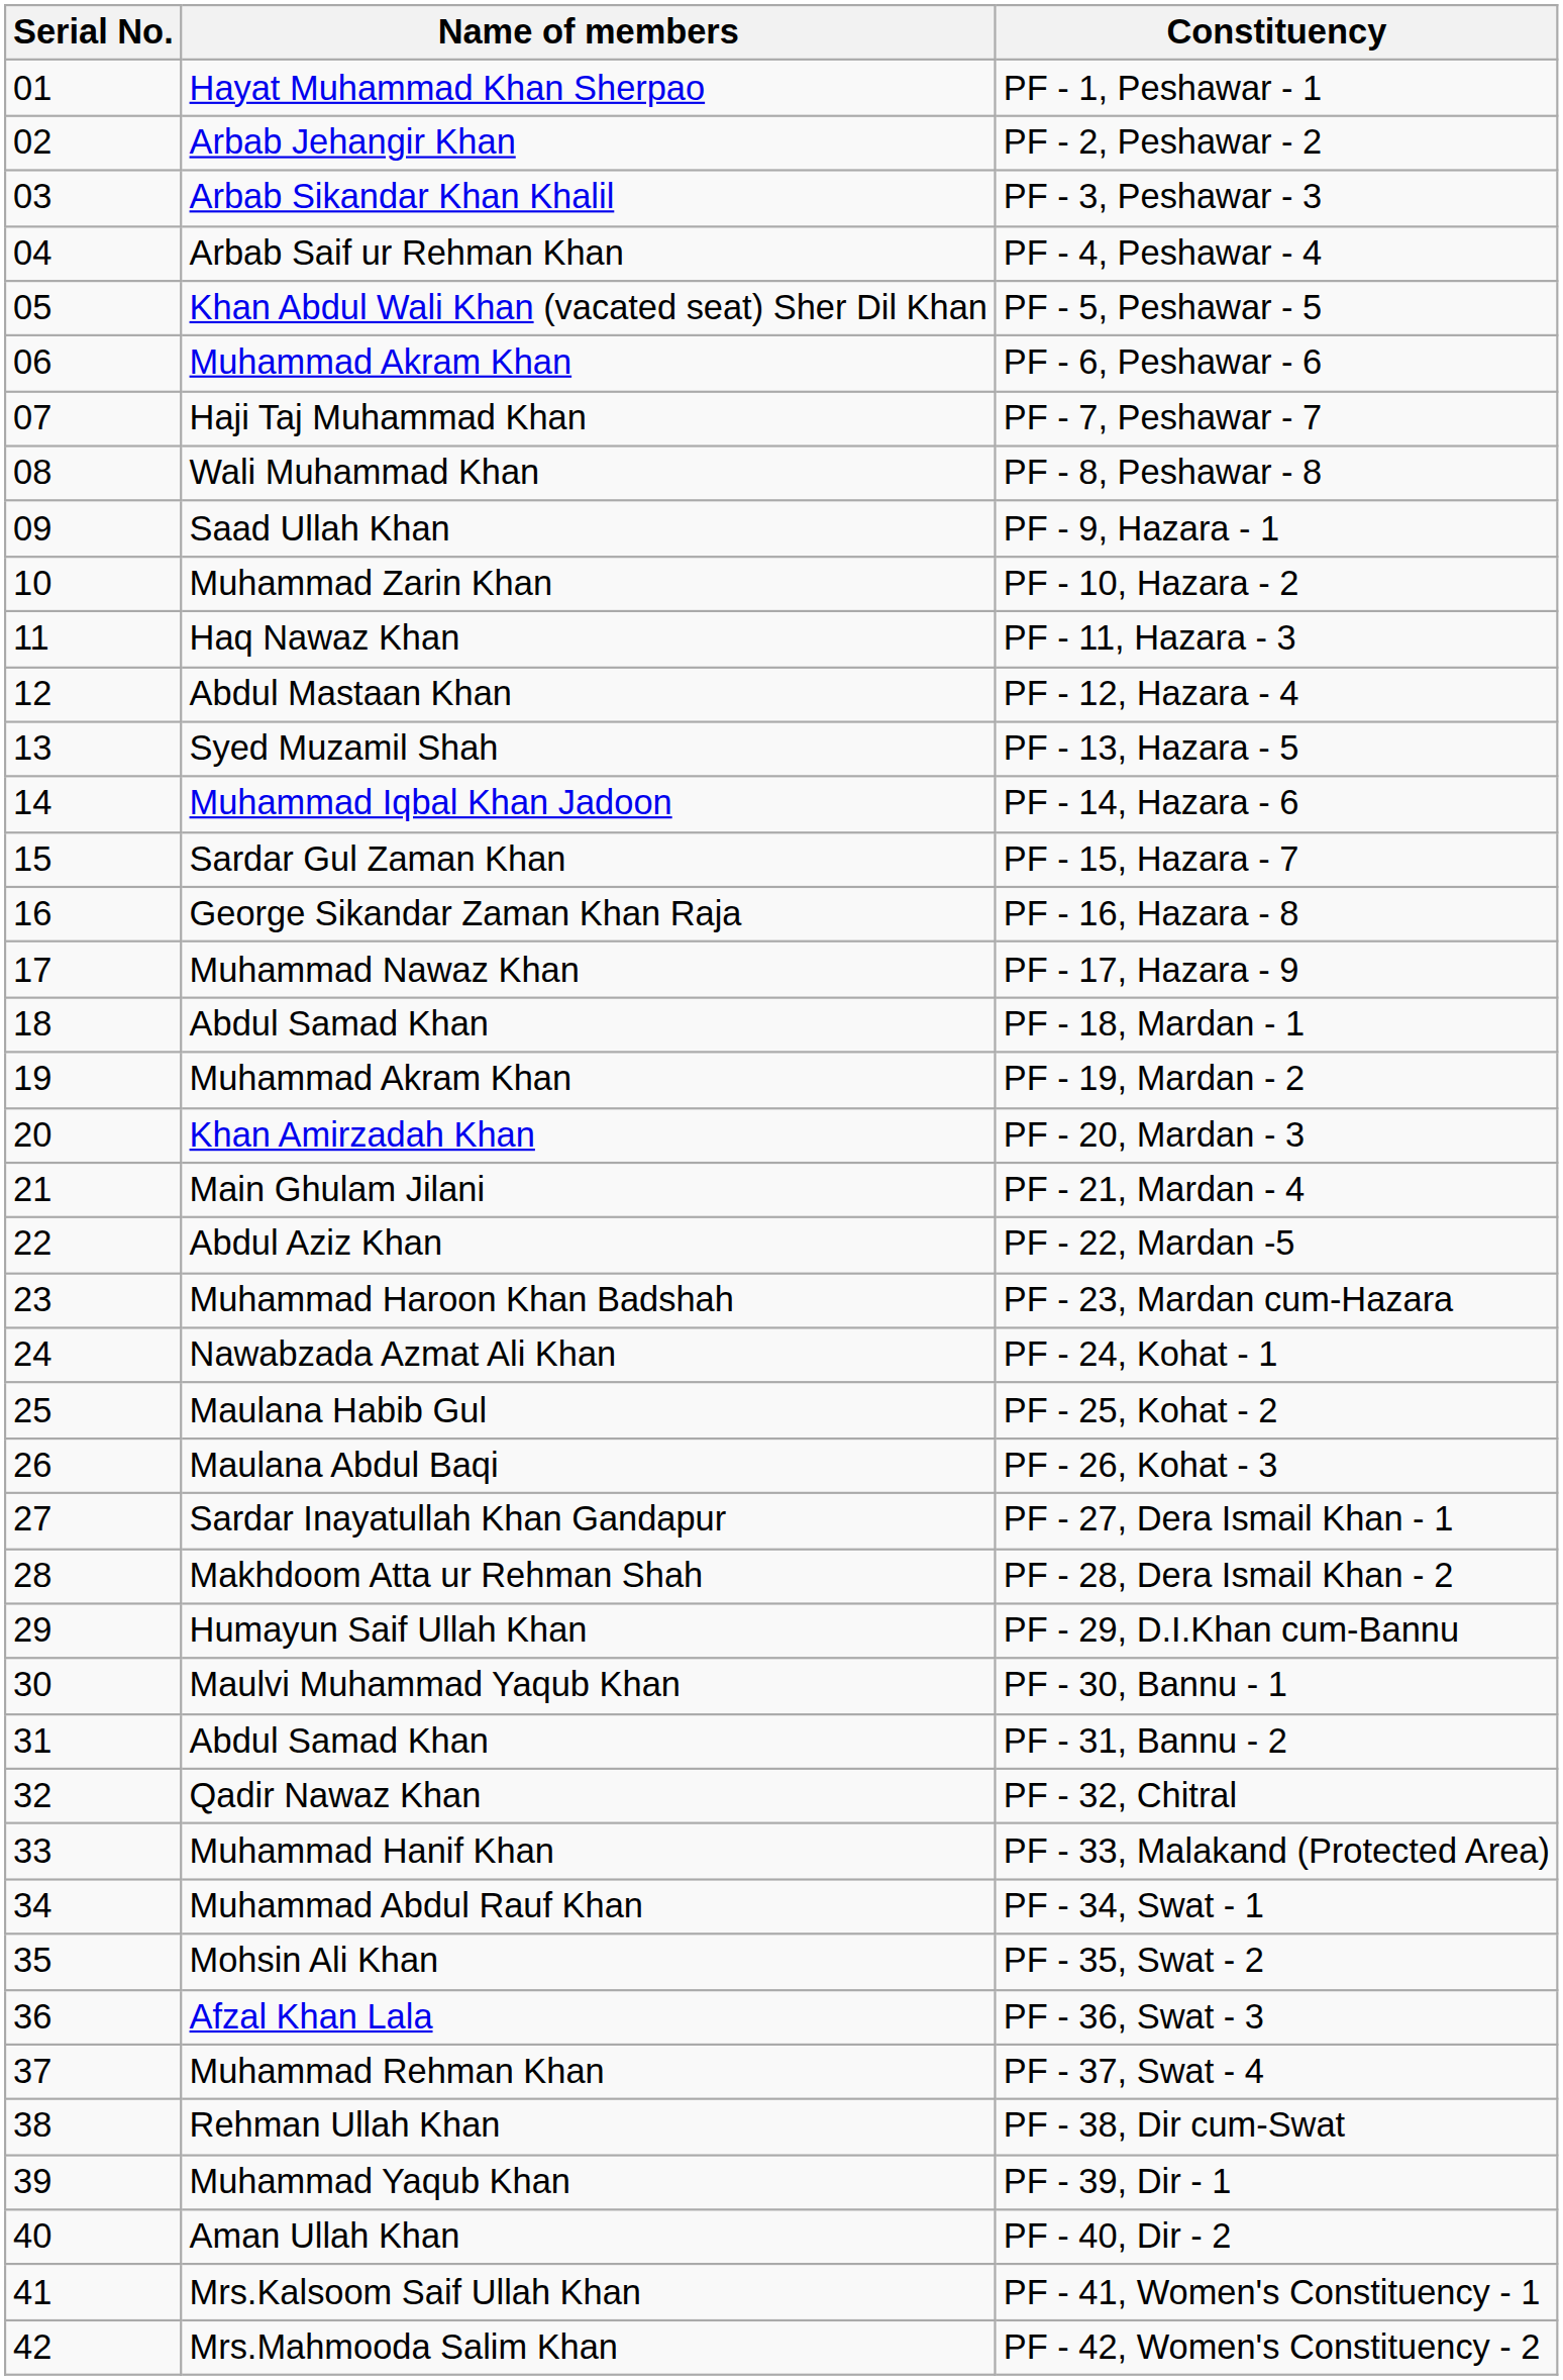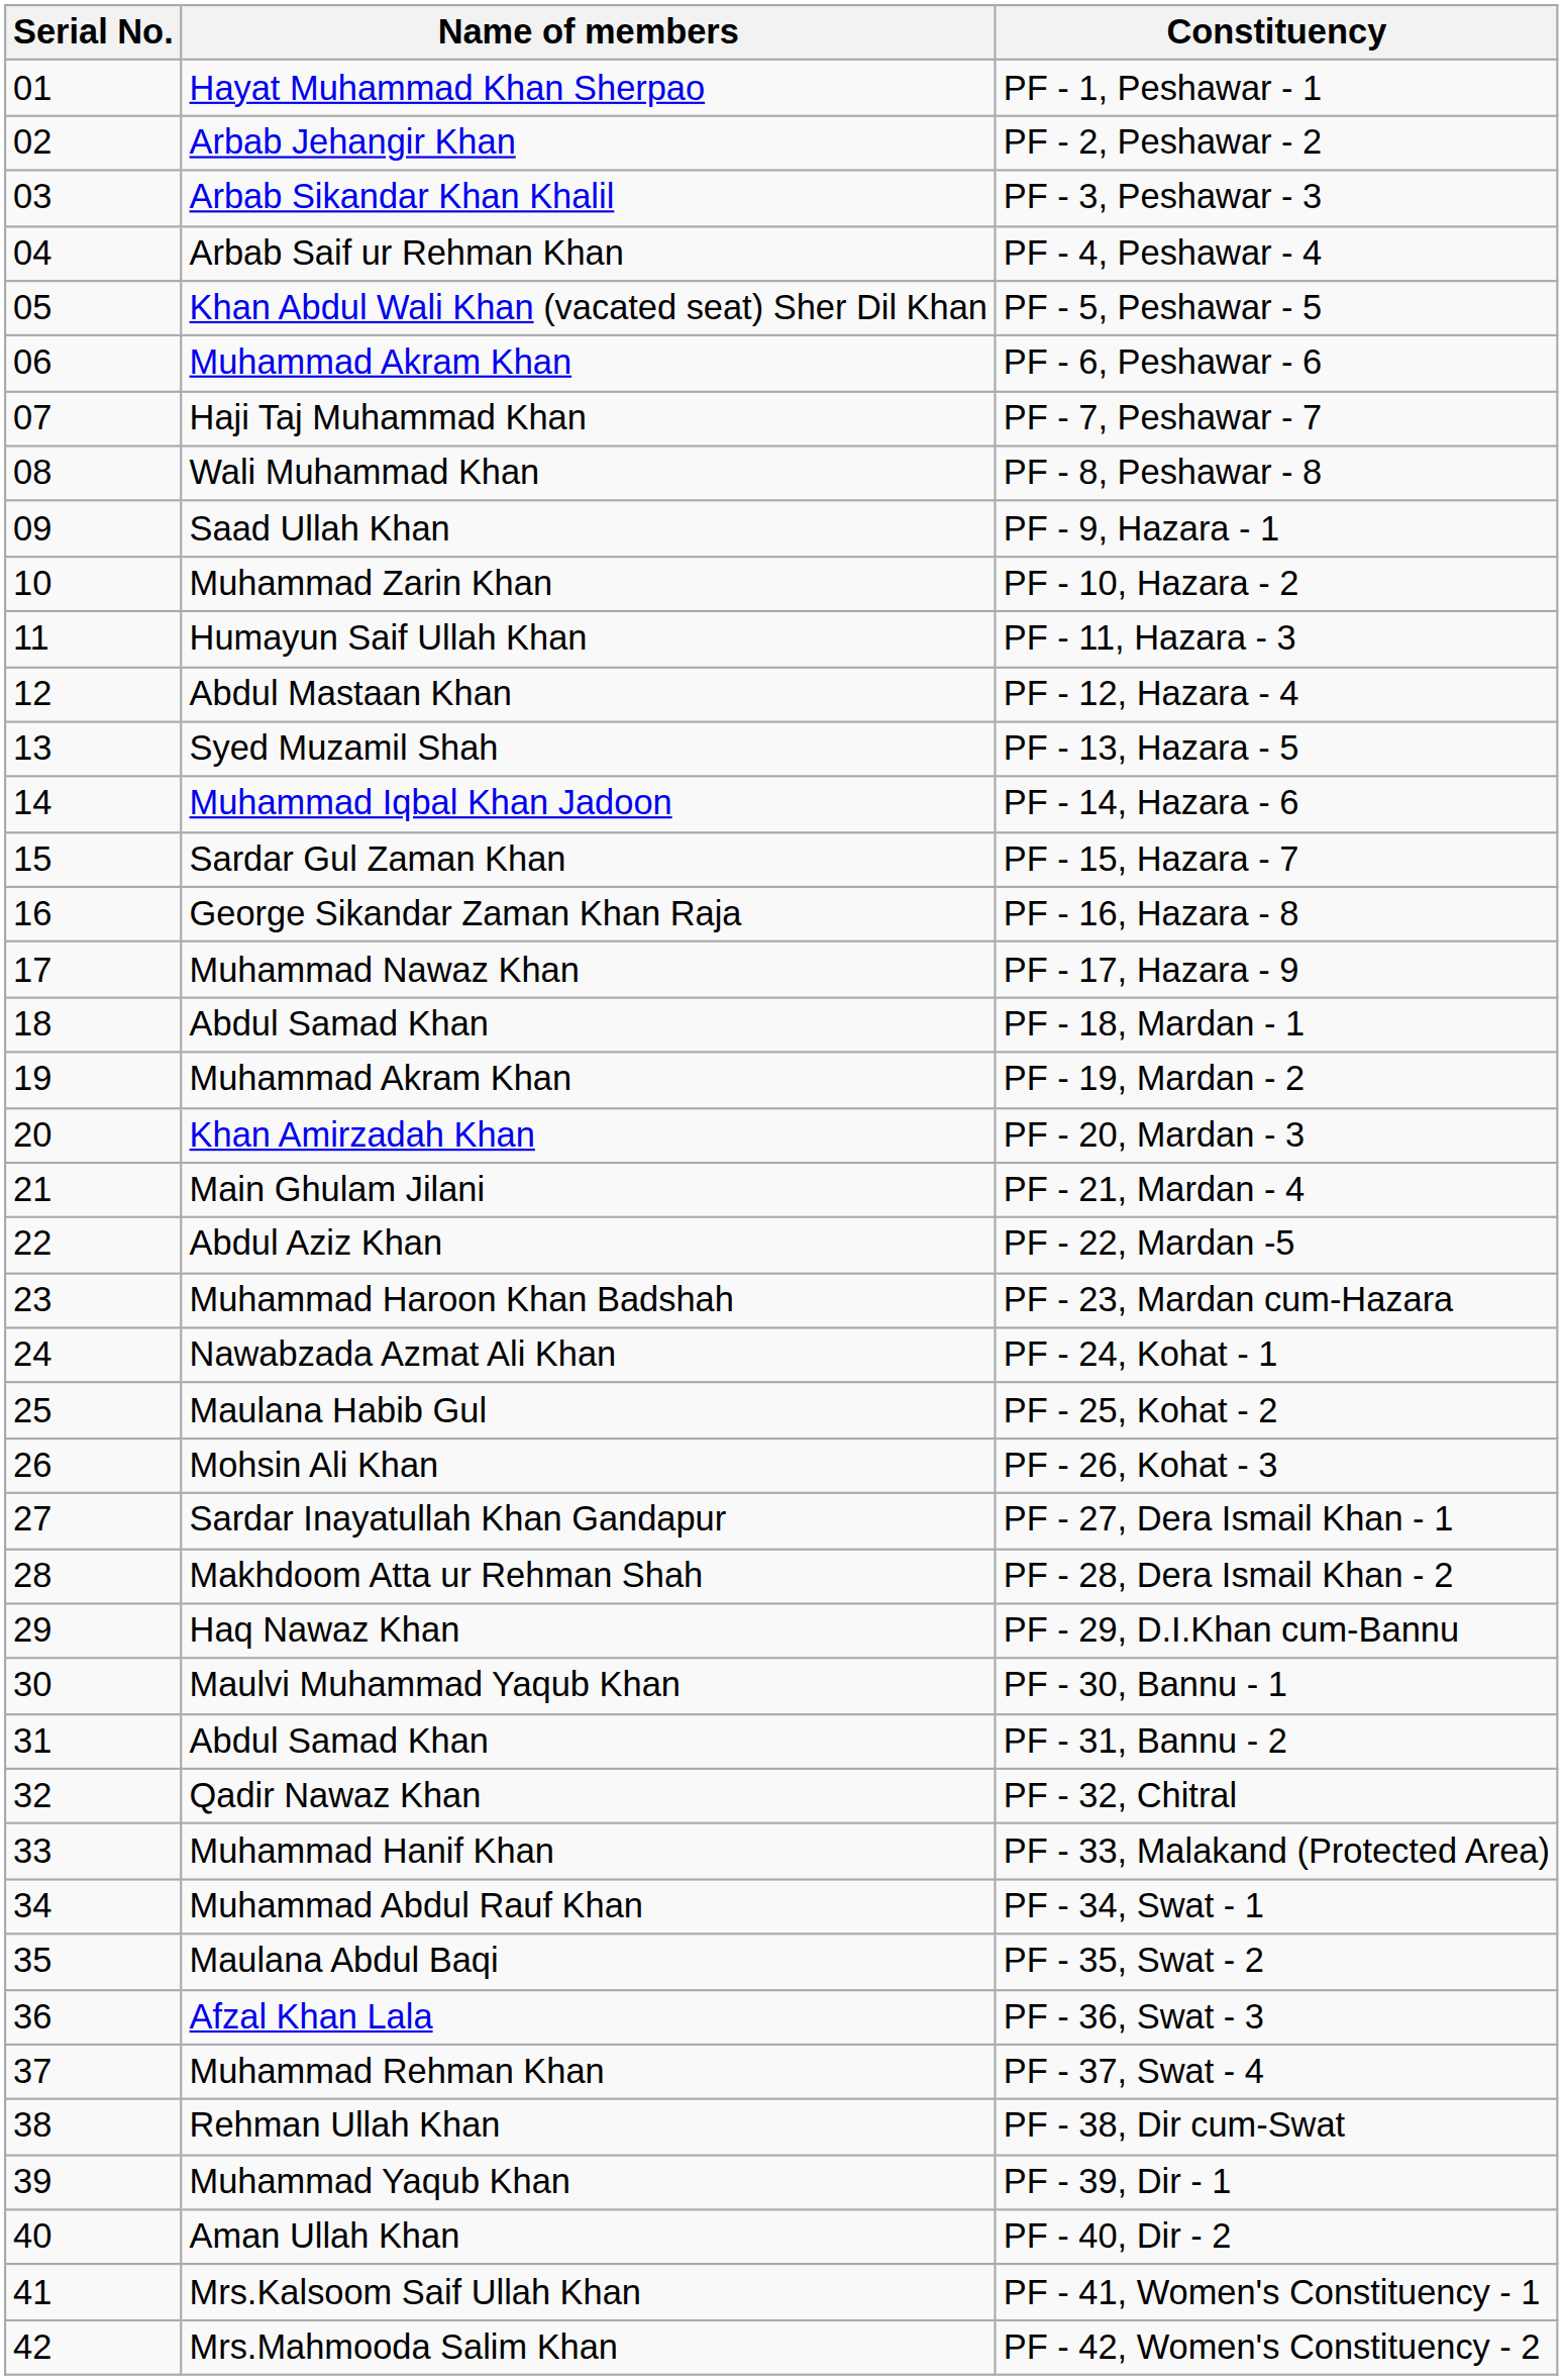 <table class="wikitable sortable">
 <tr>
 <th>Serial No.</th>
 <th>Name of members</th>
 <th>Constituency</th>
 </tr>
 <tr>
 <td>01</td>
 <td><a href='#'>Hayat Muhammad Khan Sherpao</a></td>
 <td>PF - 1, Peshawar - 1</td>
 </tr>
 <tr>
 <td>02</td>
 <td><a href='#'>Arbab Jehangir Khan</a></td>
 <td>PF - 2, Peshawar - 2</td>
 </tr>
 <tr>
 <td>03</td>
 <td><a href='#'>Arbab Sikandar Khan Khalil</a></td>
 <td>PF - 3, Peshawar - 3</td>
 </tr>
 <tr>
 <td>04</td>
 <td>Arbab Saif ur Rehman Khan</td>
 <td>PF - 4, Peshawar - 4</td>
 </tr>
 <tr>
 <td>05</td>
 <td><a href='#'>Khan Abdul Wali Khan</a> (vacated seat) Sher Dil Khan</td>
 <td>PF - 5, Peshawar - 5</td>
 </tr>
 <tr>
 <td>06</td>
 <td><a href='#'>Muhammad Akram Khan</a></td>
 <td>PF - 6, Peshawar - 6</td>
 </tr>
 <tr>
 <td>07</td>
 <td>Haji Taj Muhammad Khan</td>
 <td>PF - 7, Peshawar - 7</td>
 </tr>
 <tr>
 <td>08</td>
 <td>Wali Muhammad Khan</td>
 <td>PF - 8, Peshawar - 8</td>
 </tr>
 <tr>
 <td>09</td>
 <td>Saad Ullah Khan</td>
 <td>PF - 9, Hazara - 1</td>
 </tr>
 <tr>
 <td>10</td>
 <td>Muhammad Zarin Khan</td>
 <td>PF - 10, Hazara - 2</td>
 </tr>
 <tr>
 <td>11</td>
-<td>Haq Nawaz Khan</td>
+<td>Humayun Saif Ullah Khan</td>
 <td>PF - 11, Hazara - 3</td>
 </tr>
 <tr>
 <td>12</td>
 <td>Abdul Mastaan Khan</td>
 <td>PF - 12, Hazara - 4</td>
 </tr>
 <tr>
 <td>13</td>
 <td>Syed Muzamil Shah</td>
 <td>PF - 13, Hazara - 5</td>
 </tr>
 <tr>
 <td>14</td>
 <td><a href='#'>Muhammad Iqbal Khan Jadoon</a></td>
 <td>PF - 14, Hazara - 6</td>
 </tr>
 <tr>
 <td>15</td>
 <td>Sardar Gul Zaman Khan</td>
 <td>PF - 15, Hazara - 7</td>
 </tr>
 <tr>
 <td>16</td>
 <td>George Sikandar Zaman Khan Raja</td>
 <td>PF - 16, Hazara - 8</td>
 </tr>
 <tr>
 <td>17</td>
 <td>Muhammad Nawaz Khan</td>
 <td>PF - 17, Hazara - 9</td>
 </tr>
 <tr>
 <td>18</td>
 <td>Abdul Samad Khan</td>
 <td>PF - 18, Mardan - 1</td>
 </tr>
 <tr>
 <td>19</td>
 <td>Muhammad Akram Khan</td>
 <td>PF - 19, Mardan - 2</td>
 </tr>
 <tr>
 <td>20</td>
 <td><a href='#'>Khan Amirzadah Khan</a></td>
 <td>PF - 20, Mardan - 3</td>
 </tr>
 <tr>
 <td>21</td>
 <td>Main Ghulam Jilani</td>
 <td>PF - 21, Mardan - 4</td>
 </tr>
 <tr>
 <td>22</td>
 <td>Abdul Aziz Khan</td>
 <td>PF - 22, Mardan -5</td>
 </tr>
 <tr>
 <td>23</td>
 <td>Muhammad Haroon Khan Badshah</td>
 <td>PF - 23, Mardan cum-Hazara</td>
 </tr>
 <tr>
 <td>24</td>
 <td>Nawabzada Azmat Ali Khan</td>
 <td>PF - 24, Kohat - 1</td>
 </tr>
 <tr>
 <td>25</td>
 <td>Maulana Habib Gul</td>
 <td>PF - 25, Kohat - 2</td>
 </tr>
 <tr>
 <td>26</td>
-<td>Maulana Abdul Baqi</td>
+<td>Mohsin Ali Khan</td>
 <td>PF - 26, Kohat - 3</td>
 </tr>
 <tr>
 <td>27</td>
 <td>Sardar Inayatullah Khan Gandapur</td>
 <td>PF - 27, Dera Ismail Khan - 1</td>
 </tr>
 <tr>
 <td>28</td>
 <td>Makhdoom Atta ur Rehman Shah</td>
 <td>PF - 28, Dera Ismail Khan - 2</td>
 </tr>
 <tr>
 <td>29</td>
-<td>Humayun Saif Ullah Khan</td>
+<td>Haq Nawaz Khan</td>
 <td>PF - 29, D.I.Khan cum-Bannu</td>
 </tr>
 <tr>
 <td>30</td>
 <td>Maulvi Muhammad Yaqub Khan</td>
 <td>PF - 30, Bannu - 1</td>
 </tr>
 <tr>
 <td>31</td>
 <td>Abdul Samad Khan</td>
 <td>PF - 31, Bannu - 2</td>
 </tr>
 <tr>
 <td>32</td>
 <td>Qadir Nawaz Khan</td>
 <td>PF - 32, Chitral</td>
 </tr>
 <tr>
 <td>33</td>
 <td>Muhammad Hanif Khan</td>
 <td>PF - 33, Malakand (Protected Area)</td>
 </tr>
 <tr>
 <td>34</td>
 <td>Muhammad Abdul Rauf Khan</td>
 <td>PF - 34, Swat - 1</td>
 </tr>
 <tr>
 <td>35</td>
-<td>Mohsin Ali Khan</td>
+<td>Maulana Abdul Baqi</td>
 <td>PF - 35, Swat - 2</td>
 </tr>
 <tr>
 <td>36</td>
 <td><a href='#'>Afzal Khan Lala</a></td>
 <td>PF - 36, Swat - 3</td>
 </tr>
 <tr>
 <td>37</td>
 <td>Muhammad Rehman Khan</td>
 <td>PF - 37, Swat - 4</td>
 </tr>
 <tr>
 <td>38</td>
 <td>Rehman Ullah Khan</td>
 <td>PF - 38, Dir cum-Swat</td>
 </tr>
 <tr>
 <td>39</td>
 <td>Muhammad Yaqub Khan</td>
 <td>PF - 39, Dir - 1</td>
 </tr>
 <tr>
 <td>40</td>
 <td>Aman Ullah Khan</td>
 <td>PF - 40, Dir - 2</td>
 </tr>
 <tr>
 <td>41</td>
 <td>Mrs.Kalsoom Saif Ullah Khan</td>
 <td>PF - 41, Women's Constituency - 1</td>
 </tr>
 <tr>
 <td>42</td>
 <td>Mrs.Mahmooda Salim Khan</td>
 <td>PF - 42, Women's Constituency - 2</td>
 </tr>
 </table>
